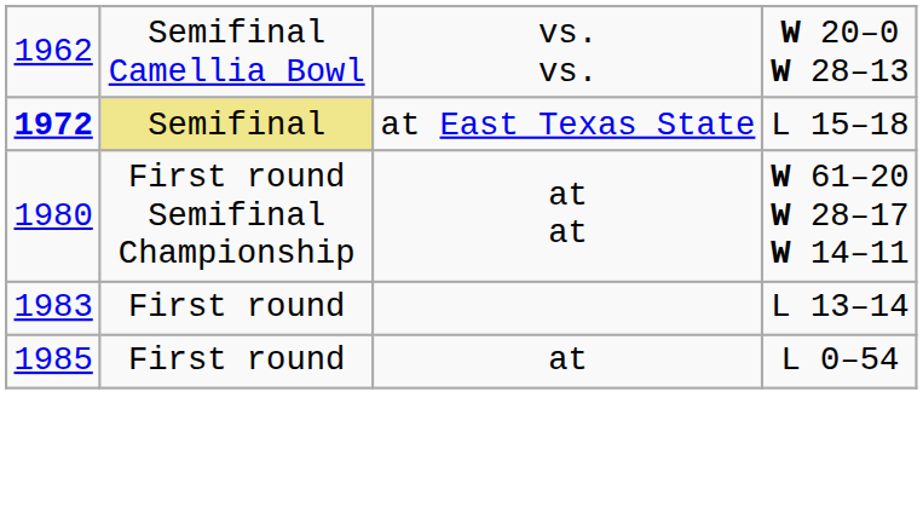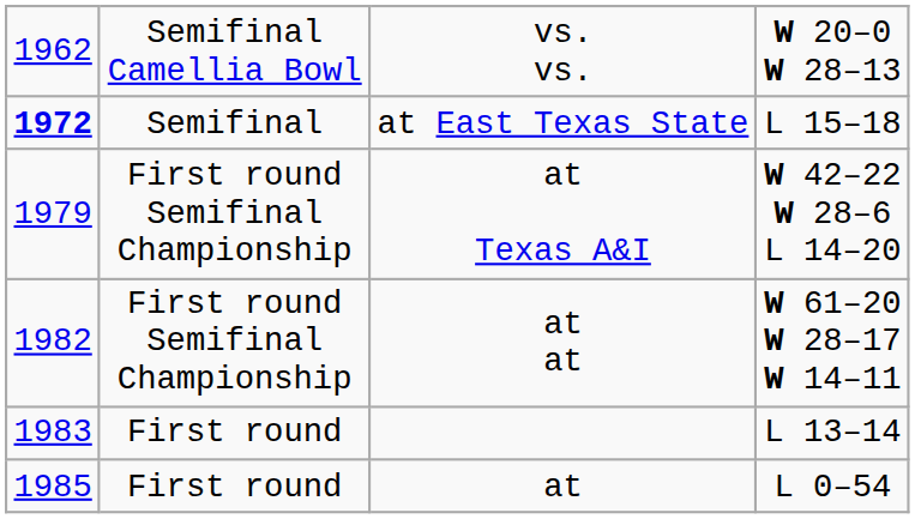 <table class="wikitable" style="text-align:center;">
 <tr>
 <td><a href='#'>1962</a></td>
 <td>Semifinal<br><a href='#'>Camellia Bowl</a></td>
 <td>vs. <br>vs. </td>
 <td><strong>W</strong> 20–0<br><strong>W</strong> 28–13</td>
 </tr>
 <tr>
 <td><strong><a href='#'>1972</a></strong></td>
-<td style="background: khaki;">Semifinal</td>
+<td>Semifinal</td>
 <td>at <a href='#'>East Texas State</a></td>
 <td>L 15–18</td>
 </tr>
 <tr>
-<td><a href='#'>1980</a></td>
+<td><a href='#'>1979</a></td>
+<td>First round<br>Semifinal<br>Championship</td>
+<td>at <br><br><a href='#'>Texas A&I</a></td>
+<td><strong>W</strong> 42–22<br><strong>W</strong> 28–6<br>L 14–20</td>
+</tr>
+<tr>
+<td><a href='#'>1982</a></td>
 <td>First round<br>Semifinal<br>Championship</td>
 <td>at <br>at <br></td>
 <td><strong>W</strong> 61–20<br><strong>W</strong> 28–17<br><strong>W</strong> 14–11</td>
 </tr>
 <tr>
 <td><a href='#'>1983</a></td>
 <td>First round</td>
 <td></td>
 <td>L 13–14</td>
 </tr>
 <tr>
 <td><a href='#'>1985</a></td>
 <td>First round</td>
 <td>at </td>
 <td>L 0–54</td>
 </tr>
 </table>
